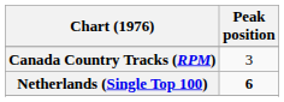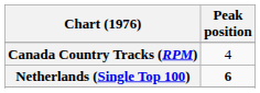 <table class="wikitable sortable plainrowheaders" style="text-align:center">
 <tr>
 <th scope="col">Chart (1976)</th>
 <th scope="col">Peak<br>position</th>
 </tr>
 <tr>
 </tr>
 <tr>
 <th scope="row">Canada Country Tracks (<em><a href='#'>RPM</a></em>)</th>
-<td align="center">3</td>
+<td align="center">4</td>
 </tr>
 <tr>
 <th scope="row">Netherlands (<a href='#'>Single Top 100</a>)</th>
 <td align="center"><strong>6</strong></td>
 </tr>
 <tr>
 </tr>
 <tr>
 </tr>
 </table>
